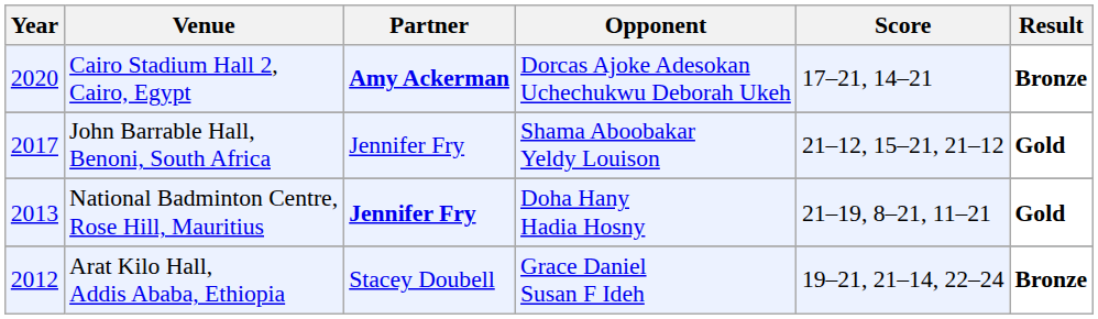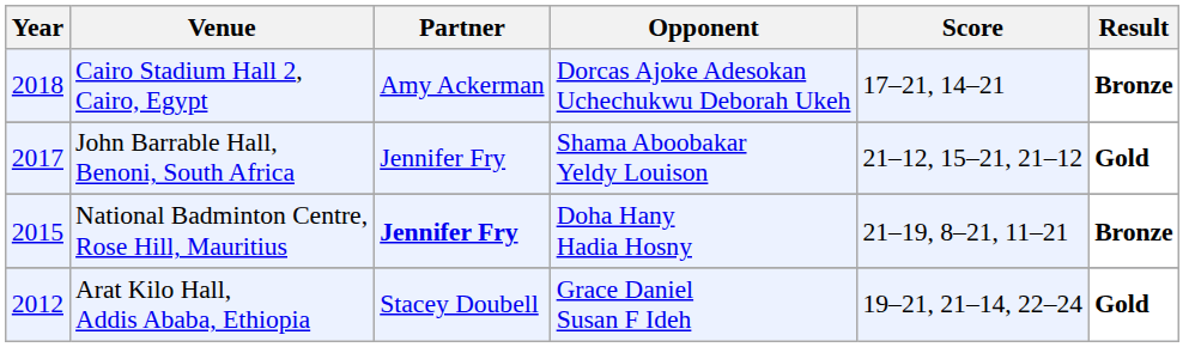 <table class="sortable wikitable" style="font-size: 90%;">
 <tr>
 <th>Year</th>
 <th>Venue</th>
 <th>Partner</th>
 <th>Opponent</th>
 <th>Score</th>
 <th>Result</th>
 </tr>
 <tr style="background:#ECF2FF">
-<td align="center"><a href='#'>2020</a></td>
+<td align="center"><a href='#'>2018</a></td>
 <td align="left"><a href='#'>Cairo Stadium Hall 2</a>,<br><a href='#'>Cairo, Egypt</a></td>
-<td align="left"><strong> <a href='#'>Amy Ackerman</a></strong></td>
+<td align="left"> <a href='#'>Amy Ackerman</a></td>
 <td align="left"> <a href='#'>Dorcas Ajoke Adesokan</a> <br>  <a href='#'>Uchechukwu Deborah Ukeh</a></td>
 <td align="left">17–21, 14–21</td>
 <td style="text-align:left; background:white"> <strong>Bronze</strong></td>
 </tr>
 <tr>
 </tr>
 <tr style="background:#ECF2FF">
 <td align="center"><a href='#'>2017</a></td>
 <td align="left">John Barrable Hall,<br><a href='#'>Benoni, South Africa</a></td>
 <td align="left"> <a href='#'>Jennifer Fry</a></td>
 <td align="left"> <a href='#'>Shama Aboobakar</a> <br>  <a href='#'>Yeldy Louison</a></td>
 <td align="left">21–12, 15–21, 21–12</td>
 <td style="text-align:left; background:white"> <strong>Gold</strong></td>
 </tr>
 <tr>
 </tr>
 <tr style="background:#ECF2FF">
-<td align="center"><a href='#'>2013</a></td>
+<td align="center"><a href='#'>2015</a></td>
 <td align="left">National Badminton Centre,<br><a href='#'>Rose Hill, Mauritius</a></td>
 <td align="left"><strong> <a href='#'>Jennifer Fry</a></strong></td>
 <td align="left"> <a href='#'>Doha Hany</a> <br>  <a href='#'>Hadia Hosny</a></td>
 <td align="left">21–19, 8–21, 11–21</td>
-<td style="text-align:left; background:white"> <strong>Gold</strong></td>
+<td style="text-align:left; background:white"> <strong>Bronze</strong></td>
 </tr>
 <tr>
 </tr>
 <tr style="background:#ECF2FF">
 <td align="center"><a href='#'>2012</a></td>
 <td align="left">Arat Kilo Hall,<br><a href='#'>Addis Ababa, Ethiopia</a></td>
 <td align="left"> <a href='#'>Stacey Doubell</a></td>
 <td align="left"> <a href='#'>Grace Daniel</a><br> <a href='#'>Susan F Ideh</a></td>
 <td align="left">19–21, 21–14, 22–24</td>
-<td style="text-align:left; background:white"> <strong>Bronze</strong></td>
+<td style="text-align:left; background:white"> <strong>Gold</strong></td>
 </tr>
 </table>
